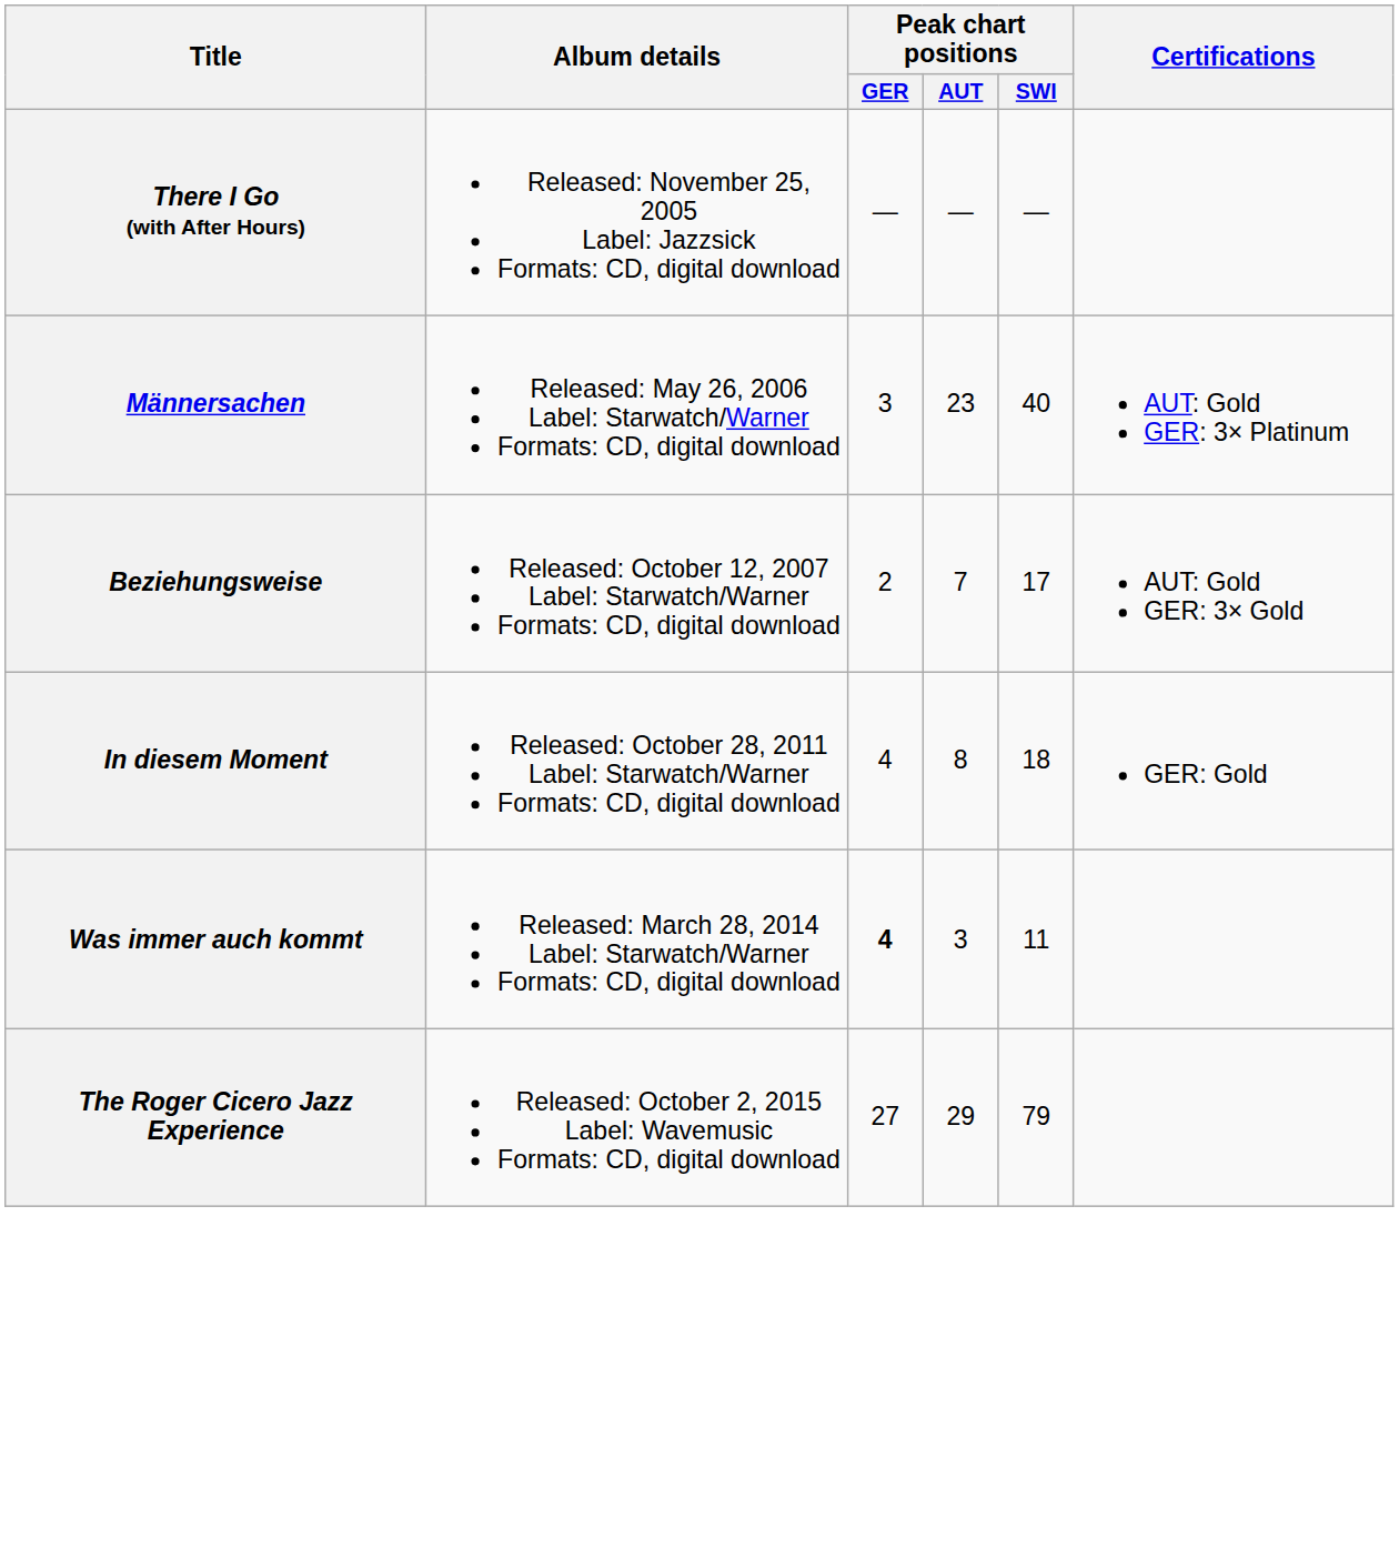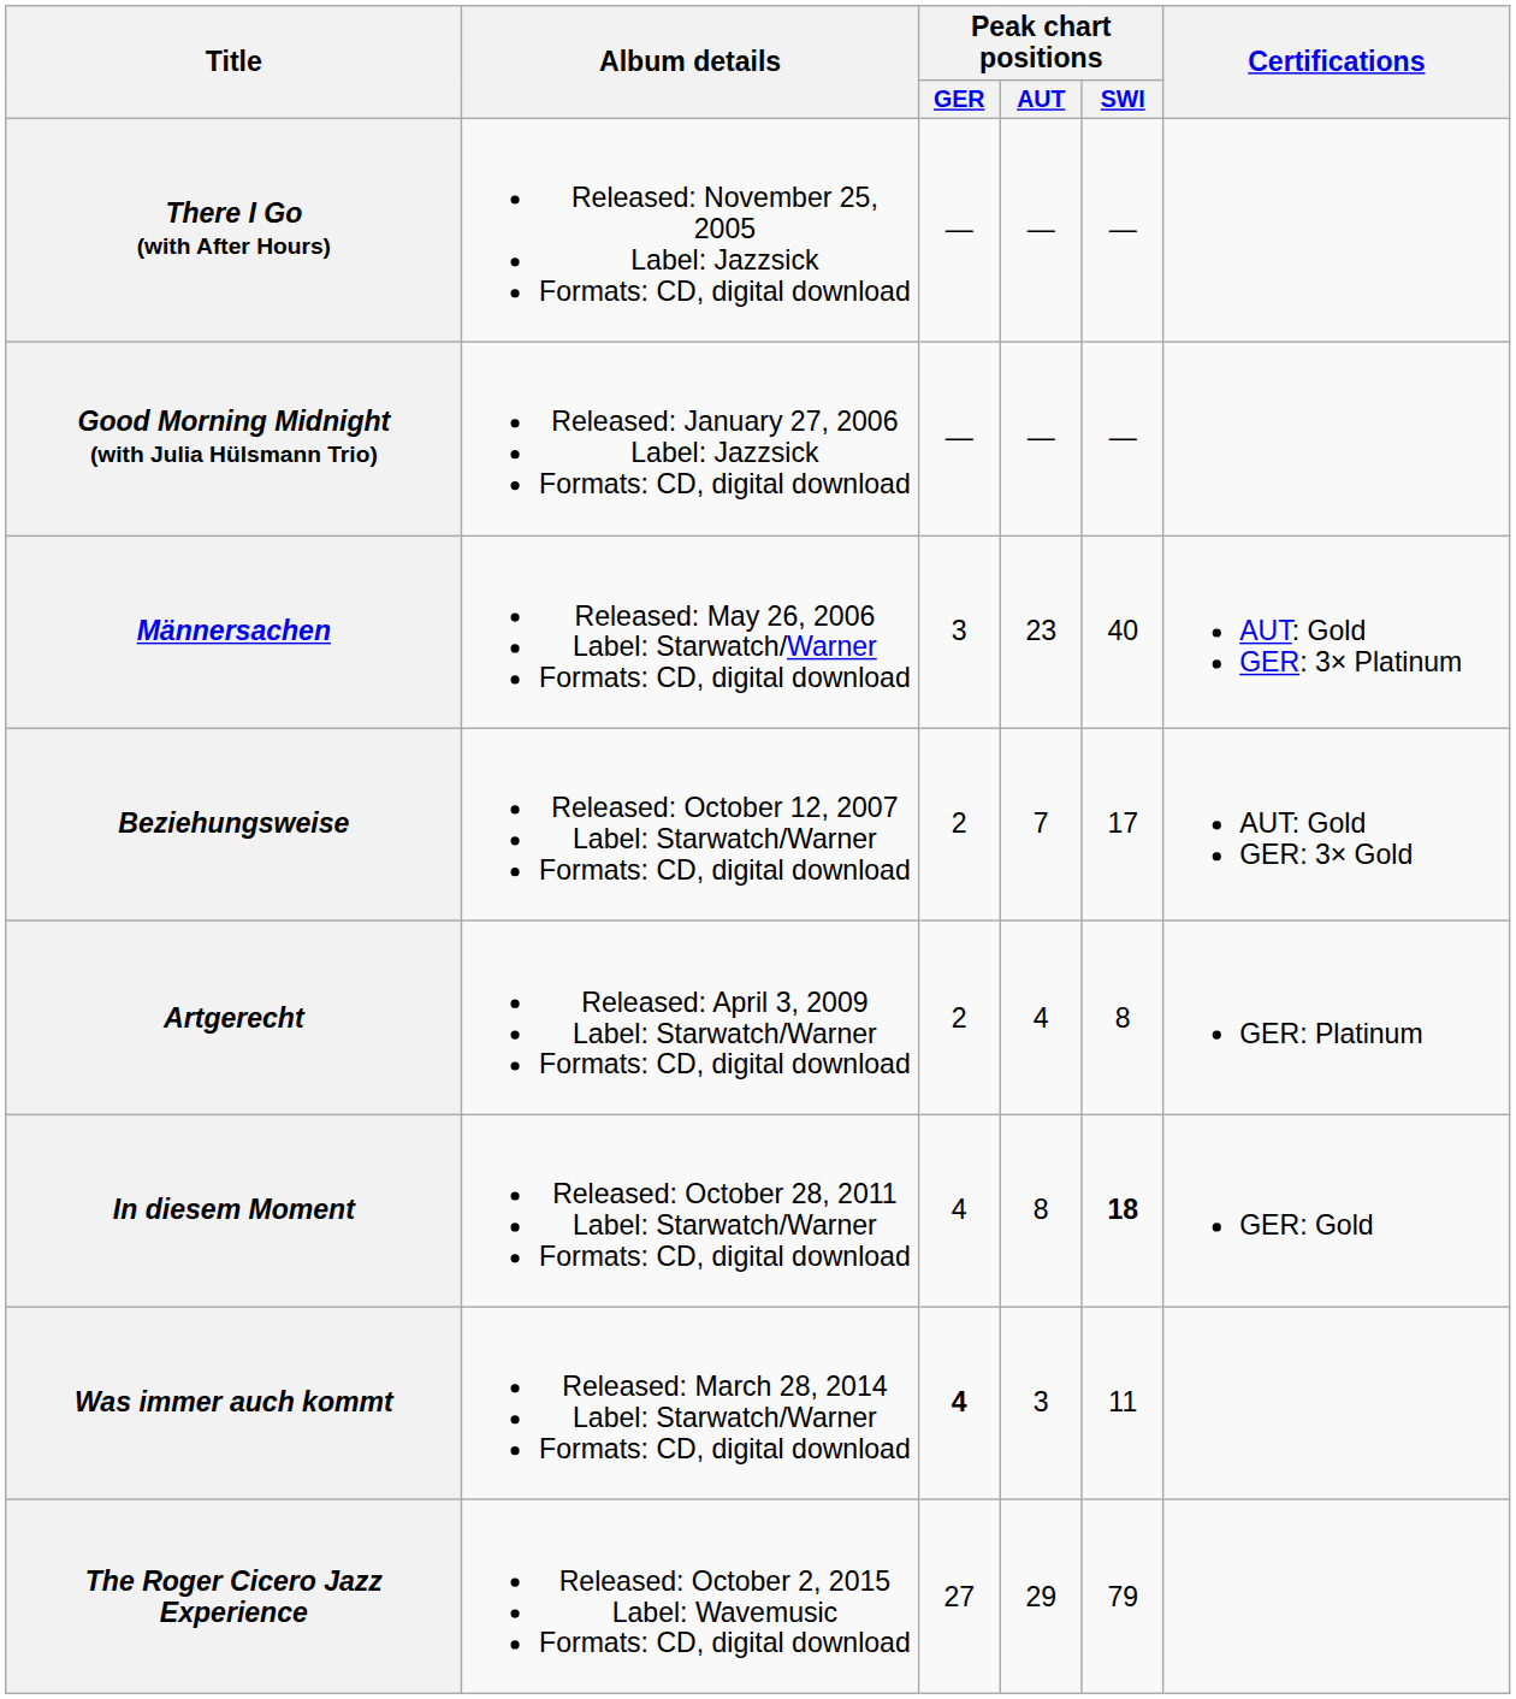 <table class="wikitable plainrowheaders" style="text-align:center;" border="1">
 <tr>
 <th scope="col" rowspan="2" style="width:16em;">Title</th>
 <th scope="col" rowspan="2" style="width:16em;">Album details</th>
 <th scope="col" colspan="3">Peak chart positions</th>
 <th scope="col" rowspan="2" style="width:12em;"><a href='#'>Certifications</a></th>
 </tr>
 <tr>
 <th style="width:3em;font-size:85%"><a href='#'>GER</a><br></th>
 <th style="width:3em;font-size:85%"><a href='#'>AUT</a><br></th>
 <th style="width:3em;font-size:85%"><a href='#'>SWI</a><br></th>
 </tr>
 <tr>
 <th scope="row"><em>There I Go</em> <br><small>(with After Hours)</small></th>
 <td><br><ul><li>Released: November 25, 2005</li><li>Label: Jazzsick</li><li>Formats: CD, digital download</li></ul></td>
+<td>—</td>
+<td>—</td>
+<td>—</td>
+<td align="left"></td>
+</tr>
+<tr>
+<th scope="row"><em>Good Morning Midnight</em> <br><small>(with Julia Hülsmann Trio)</small></th>
+<td><br><ul><li>Released: January 27, 2006</li><li>Label: Jazzsick</li><li>Formats: CD, digital download</li></ul></td>
 <td>—</td>
 <td>—</td>
 <td>—</td>
 <td align="left"></td>
 </tr>
 <tr>
 <th scope="row"><em><a href='#'>Männersachen</a></em></th>
 <td><br><ul><li>Released: May 26, 2006</li><li>Label: Starwatch/<a href='#'>Warner</a></li><li>Formats:  CD, digital download</li></ul></td>
 <td>3</td>
 <td>23</td>
 <td>40</td>
 <td align="left"><br><ul><li><a href='#'>AUT</a>: Gold</li><li><a href='#'>GER</a>: 3× Platinum</li></ul></td>
 </tr>
 <tr>
 <th scope="row"><em>Beziehungsweise</em></th>
 <td><br><ul><li>Released: October 12, 2007</li><li>Label: Starwatch/Warner</li><li>Formats:  CD, digital download</li></ul></td>
 <td>2</td>
 <td>7</td>
 <td>17</td>
 <td align="left"><br><ul><li>AUT: Gold</li><li>GER: 3× Gold</li></ul></td>
 </tr>
 <tr>
+<th scope="row"><em>Artgerecht</em></th>
+<td><br><ul><li>Released: April 3, 2009</li><li>Label: Starwatch/Warner</li><li>Formats:  CD, digital download</li></ul></td>
+<td>2</td>
+<td>4</td>
+<td>8</td>
+<td align="left"><br><ul><li>GER: Platinum</li></ul></td>
+</tr>
+<tr>
 <th scope="row"><em>In diesem Moment</em></th>
 <td><br><ul><li>Released: October 28, 2011</li><li>Label: Starwatch/Warner</li><li>Formats:  CD, digital download</li></ul></td>
 <td>4</td>
 <td>8</td>
-<td>18</td>
+<td><strong>18</strong></td>
 <td align="left"><br><ul><li>GER: Gold</li></ul></td>
 </tr>
 <tr>
 <th scope="row"><em>Was immer auch kommt</em></th>
 <td><br><ul><li>Released: March 28, 2014</li><li>Label: Starwatch/Warner</li><li>Formats:  CD, digital download</li></ul></td>
 <td><strong>4</strong></td>
 <td>3</td>
 <td>11</td>
 <td align="left"></td>
 </tr>
 <tr>
 <th scope="row"><em>The Roger Cicero Jazz Experience</em></th>
 <td><br><ul><li>Released: October 2, 2015</li><li>Label: Wavemusic</li><li>Formats: CD, digital download</li></ul></td>
 <td>27</td>
 <td>29</td>
 <td>79</td>
 <td align="left"></td>
 </tr>
 </table>
